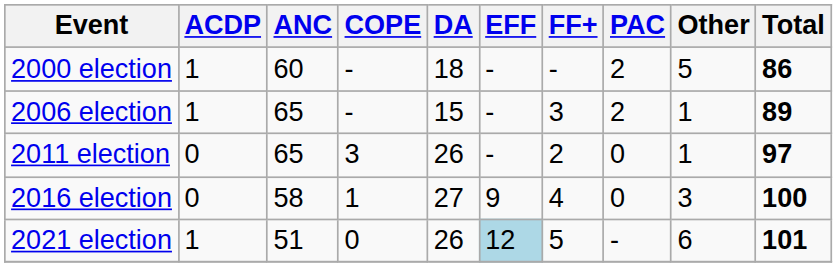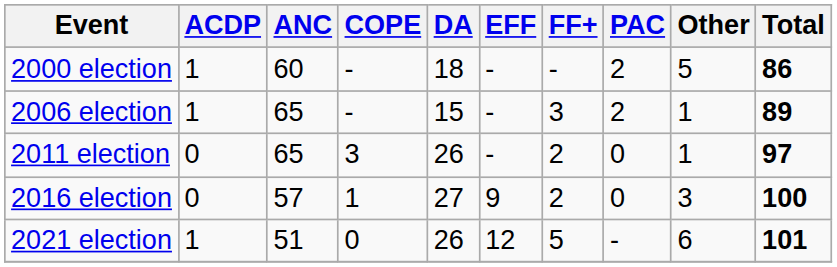 <table class="wikitable">
 <tr>
 <th>Event</th>
 <th><a href='#'>ACDP</a></th>
 <th><a href='#'>ANC</a></th>
 <th><a href='#'>COPE</a></th>
 <th><a href='#'>DA</a></th>
 <th><a href='#'>EFF</a></th>
 <th><a href='#'>FF+</a></th>
 <th><a href='#'>PAC</a></th>
 <th>Other</th>
 <th>Total</th>
 </tr>
 <tr>
 <td><a href='#'>2000 election</a></td>
 <td>1</td>
 <td>60</td>
 <td>-</td>
 <td>18</td>
 <td>-</td>
 <td>-</td>
 <td>2</td>
 <td>5</td>
 <td><strong>86</strong></td>
 </tr>
 <tr>
 <td><a href='#'>2006 election</a></td>
 <td>1</td>
 <td>65</td>
 <td>-</td>
 <td>15</td>
 <td>-</td>
 <td>3</td>
 <td>2</td>
 <td>1</td>
 <td><strong>89</strong></td>
 </tr>
 <tr>
 <td><a href='#'>2011 election</a></td>
 <td>0</td>
 <td>65</td>
 <td>3</td>
 <td>26</td>
 <td>-</td>
 <td>2</td>
 <td>0</td>
 <td>1</td>
 <td><strong>97</strong></td>
 </tr>
 <tr>
 <td><a href='#'>2016 election</a></td>
 <td>0</td>
-<td>58</td>
+<td>57</td>
 <td>1</td>
 <td>27</td>
 <td>9</td>
-<td>4</td>
+<td>2</td>
 <td>0</td>
 <td>3</td>
 <td><strong>100</strong></td>
 </tr>
 <tr>
 <td><a href='#'>2021 election</a></td>
 <td>1</td>
 <td>51</td>
 <td>0</td>
 <td>26</td>
-<td style="background: lightblue;">12</td>
+<td>12</td>
 <td>5</td>
 <td>-</td>
 <td>6</td>
 <td><strong>101</strong></td>
 </tr>
 <tr>
 </tr>
 </table>
